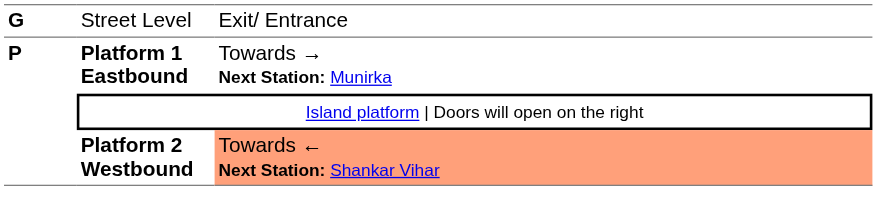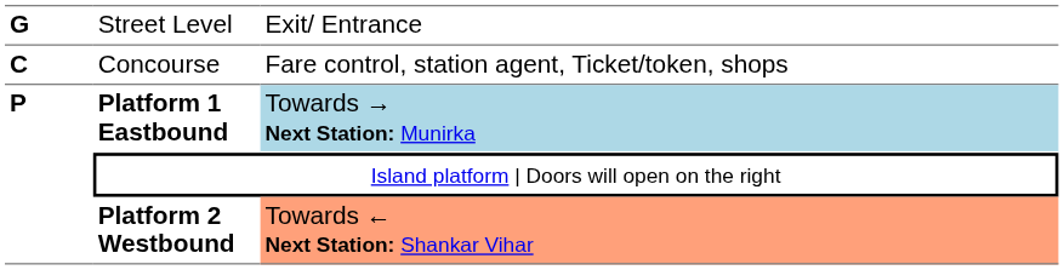 <table table border=0 cellspacing=0 cellpadding=3>
 <tr>
 <td style="border-top:solid 1px grey;border-bottom:solid 1px grey;" width=50 valign=top><strong>G</strong></td>
 <td style="border-top:solid 1px grey;border-bottom:solid 1px grey;" width=100 valign=top>Street Level</td>
 <td style="border-top:solid 1px grey;border-bottom:solid 1px grey;" width=500 valign=top>Exit/ Entrance</td>
 </tr>
 <tr>
+<td style="border-bottom:solid 1px grey;"><strong>C</strong></td>
+<td style="border-bottom:solid 1px grey;">Concourse</td>
+<td style="border-bottom:solid 1px grey;">Fare control, station agent, Ticket/token, shops</td>
+</tr>
+<tr>
 <td style="border-bottom:solid 1px grey;" width=50 rowspan=3 valign=top><strong>P</strong></td>
 <td style="border-bottom:solid 1px white;" width=100><span><strong>Platform 1</strong><br><strong>Eastbound</strong></span></td>
-<td style="border-bottom:solid 1px white;" width=500>Towards → <br><small><strong>Next Station:</strong> <a href='#'>Munirka</a></small></td>
+<td style="background: lightblue; border-bottom:solid 1px white;" width=500>Towards → <br><small><strong>Next Station:</strong> <a href='#'>Munirka</a></small></td>
 </tr>
 <tr>
 <td style="border-top:solid 2px black;border-right:solid 2px black;border-left:solid 2px black;border-bottom:solid 2px black;text-align:center;" colspan=2><small><a href='#'>Island platform</a> | Doors will open on the right </small></td>
 </tr>
 <tr>
 <td style="border-bottom:solid 1px grey;" width=100><span><strong>Platform 2</strong><br><strong>Westbound</strong></span></td>
 <td style="background: lightsalmon; border-bottom:solid 1px grey;" width="500">Towards ← <br><small><strong>Next Station:</strong> <a href='#'>Shankar Vihar</a></small></td>
 </tr>
 </table>
